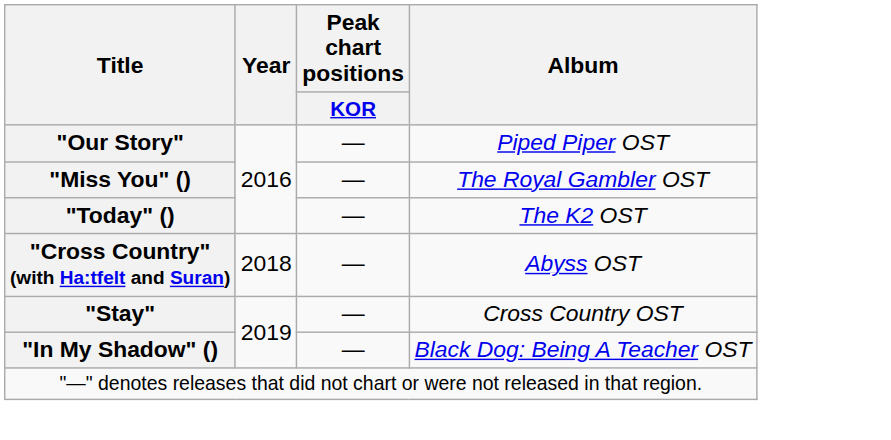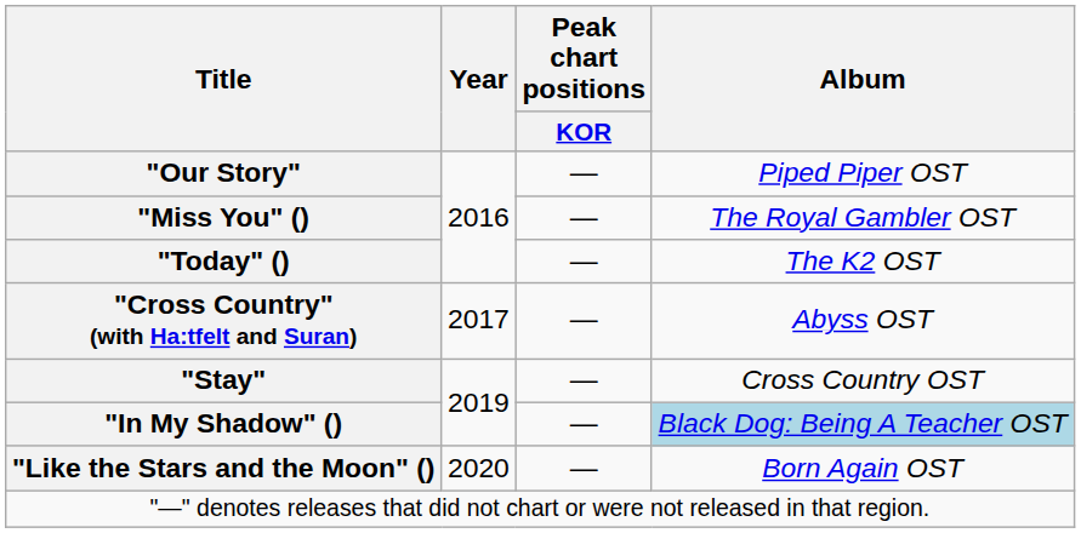 <table class="wikitable plainrowheaders" style="text-align:center;">
 <tr>
 <th scope="col" rowspan="2">Title</th>
 <th scope="col" rowspan="2">Year</th>
 <th scope="col">Peak chart positions</th>
 <th scope="col" rowspan="2">Album</th>
 </tr>
 <tr>
 <th scope="col" style="font-size:90%; width:2.5em"><a href='#'>KOR</a><br></th>
 </tr>
 <tr>
 <th scope="row">"Our Story"</th>
 <td rowspan="3">2016</td>
 <td>—</td>
 <td><em><a href='#'>Piped Piper</a> OST</em></td>
 </tr>
 <tr>
 <th scope="row">"Miss You" ()</th>
 <td>—</td>
 <td><em><a href='#'>The Royal Gambler</a> OST</em></td>
 </tr>
 <tr>
 <th scope="row">"Today" ()</th>
 <td>—</td>
 <td><em><a href='#'>The K2</a> OST</em></td>
 </tr>
 <tr>
 <th scope="row">"Cross Country"<br><small>(with <a href='#'>Ha:tfelt</a> and <a href='#'>Suran</a>)</small></th>
-<td>2018</td>
+<td>2017</td>
 <td>—</td>
 <td><em><a href='#'>Abyss</a> OST</em></td>
 </tr>
 <tr>
 <th scope="row">"Stay"</th>
 <td rowspan="2">2019</td>
 <td>—</td>
 <td><em>Cross Country OST</em></td>
 </tr>
 <tr>
 <th scope="row">"In My Shadow" ()</th>
 <td>—</td>
-<td><em><a href='#'>Black Dog: Being A Teacher</a> OST</em></td>
+<td style="background: lightblue;"><em><a href='#'>Black Dog: Being A Teacher</a> OST</em></td>
+</tr>
+<tr>
+<th scope="row">"Like the Stars and the Moon" ()</th>
+<td>2020</td>
+<td>—</td>
+<td><em><a href='#'>Born Again</a> OST</em></td>
 </tr>
 <tr>
 <td colspan="4" style="font-size:85%">"—" denotes releases that did not chart or were not released in that region.</td>
 </tr>
 </table>
